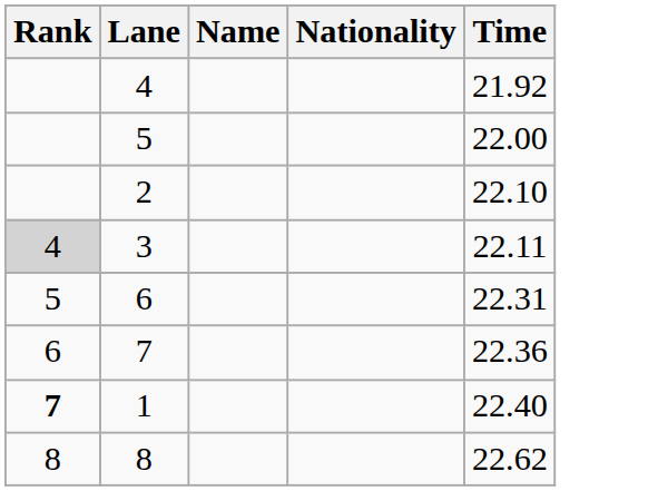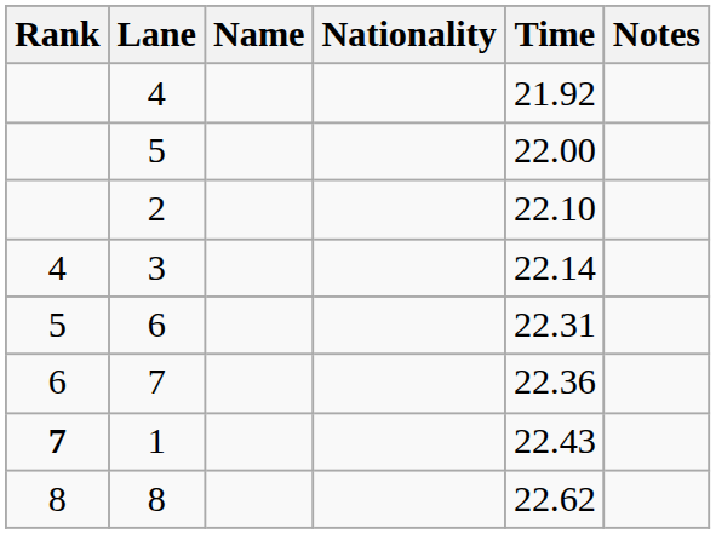 <table class="wikitable sortable" style="text-align:center">
 <tr>
 <th>Rank</th>
 <th>Lane</th>
 <th>Name</th>
 <th>Nationality</th>
 <th>Time</th>
+<th>Notes</th>
 </tr>
 <tr>
 <td></td>
 <td>4</td>
 <td align=left></td>
 <td align=left></td>
 <td>21.92</td>
+<td></td>
 </tr>
 <tr>
 <td></td>
 <td>5</td>
 <td align=left></td>
 <td align=left></td>
 <td>22.00</td>
+<td></td>
 </tr>
 <tr>
 <td></td>
 <td>2</td>
 <td align=left></td>
 <td align=left></td>
 <td>22.10</td>
+<td></td>
 </tr>
 <tr>
-<td style="background: lightgrey;">4</td>
+<td>4</td>
 <td>3</td>
 <td align=left></td>
 <td align=left></td>
-<td>22.11</td>
+<td>22.14</td>
+<td></td>
 </tr>
 <tr>
 <td>5</td>
 <td>6</td>
 <td align=left></td>
 <td align=left></td>
 <td>22.31</td>
+<td></td>
 </tr>
 <tr>
 <td>6</td>
 <td>7</td>
 <td align=left></td>
 <td align=left></td>
 <td>22.36</td>
+<td></td>
 </tr>
 <tr>
 <td><strong>7</strong></td>
 <td>1</td>
 <td align=left></td>
 <td align=left></td>
-<td>22.40</td>
+<td>22.43</td>
+<td></td>
 </tr>
 <tr>
 <td>8</td>
 <td>8</td>
 <td align=left></td>
 <td align=left></td>
 <td>22.62</td>
+<td></td>
 </tr>
 </table>
